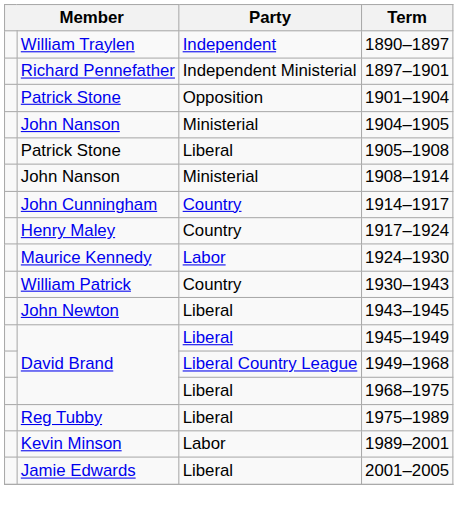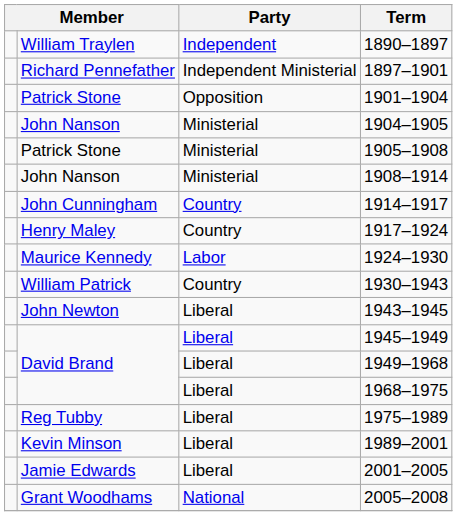 <table class="wikitable">
 <tr>
 <th colspan="2">Member</th>
 <th>Party</th>
 <th>Term</th>
 </tr>
 <tr>
 <td> </td>
 <td><a href='#'>William Traylen</a></td>
 <td><a href='#'>Independent</a></td>
 <td>1890–1897</td>
 </tr>
 <tr>
 <td> </td>
 <td><a href='#'>Richard Pennefather</a></td>
 <td>Independent Ministerial</td>
 <td>1897–1901</td>
 </tr>
 <tr>
 <td> </td>
 <td><a href='#'>Patrick Stone</a></td>
 <td>Opposition</td>
 <td>1901–1904</td>
 </tr>
 <tr>
 <td> </td>
 <td><a href='#'>John Nanson</a></td>
 <td>Ministerial</td>
 <td>1904–1905</td>
 </tr>
 <tr>
 <td> </td>
 <td>Patrick Stone</td>
-<td>Liberal</td>
+<td>Ministerial</td>
 <td>1905–1908</td>
 </tr>
 <tr>
 <td> </td>
 <td>John Nanson</td>
 <td>Ministerial</td>
 <td>1908–1914</td>
 </tr>
 <tr>
 <td> </td>
 <td><a href='#'>John Cunningham</a></td>
 <td><a href='#'>Country</a></td>
 <td>1914–1917</td>
 </tr>
 <tr>
 <td> </td>
 <td><a href='#'>Henry Maley</a></td>
 <td>Country</td>
 <td>1917–1924</td>
 </tr>
 <tr>
 <td> </td>
 <td><a href='#'>Maurice Kennedy</a></td>
 <td><a href='#'>Labor</a></td>
 <td>1924–1930</td>
 </tr>
 <tr>
 <td> </td>
 <td><a href='#'>William Patrick</a></td>
 <td>Country</td>
 <td>1930–1943</td>
 </tr>
 <tr>
 <td> </td>
 <td><a href='#'>John Newton</a></td>
 <td>Liberal</td>
 <td>1943–1945</td>
 </tr>
 <tr>
 <td> </td>
 <td rowspan="3"><a href='#'>David Brand</a></td>
 <td><a href='#'>Liberal</a></td>
 <td>1945–1949</td>
 </tr>
 <tr>
 <td> </td>
-<td><a href='#'>Liberal Country League</a></td>
+<td>Liberal</td>
 <td>1949–1968</td>
 </tr>
 <tr>
 <td> </td>
 <td>Liberal</td>
 <td>1968–1975</td>
 </tr>
 <tr>
 <td> </td>
 <td><a href='#'>Reg Tubby</a></td>
 <td>Liberal</td>
 <td>1975–1989</td>
 </tr>
 <tr>
 <td> </td>
 <td><a href='#'>Kevin Minson</a></td>
-<td>Labor</td>
+<td>Liberal</td>
 <td>1989–2001</td>
 </tr>
 <tr>
 <td> </td>
 <td><a href='#'>Jamie Edwards</a></td>
 <td>Liberal</td>
 <td>2001–2005</td>
 </tr>
 <tr>
+<td> </td>
+<td><a href='#'>Grant Woodhams</a></td>
+<td><a href='#'>National</a></td>
+<td>2005–2008</td>
+</tr>
+<tr>
 </tr>
 </table>
